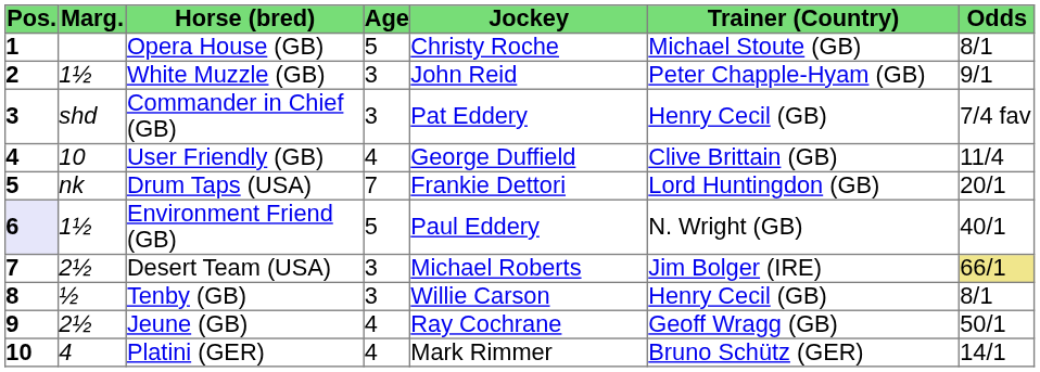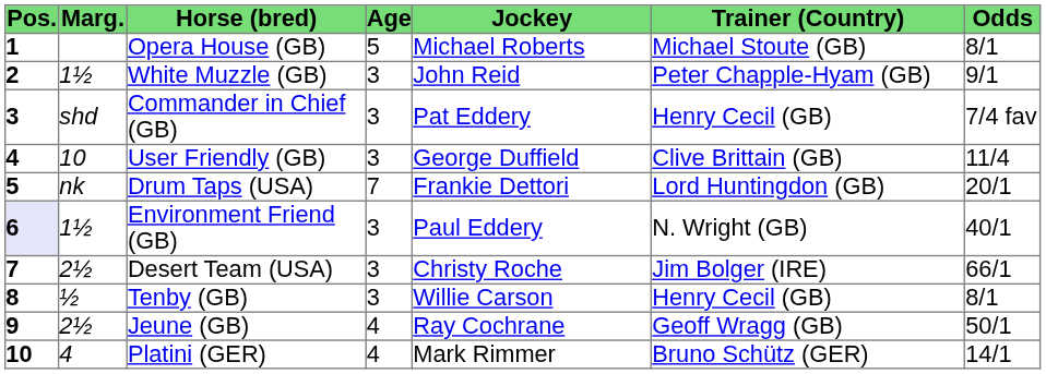 <table class = "sortable" | border="1" cellpadding="0" style="border-collapse: collapse;">
 <tr style="background:#7d7; text-align:center;">
 <th style="width:35px;"><strong>Pos.</strong></th>
 <th style="width:45px;"><strong>Marg.</strong></th>
 <th style="width:160px;"><strong>Horse (bred)</strong></th>
 <th style="width:30px;"><strong>Age</strong></th>
 <th style="width:160px;"><strong>Jockey</strong></th>
 <th style="width:210px;"><strong>Trainer (Country)</strong></th>
 <th style="width:50px;"><strong>Odds</strong></th>
 </tr>
 <tr>
 <td><strong>1</strong></td>
 <td></td>
 <td><a href='#'>Opera House</a> (GB)</td>
 <td>5</td>
-<td><a href='#'>Christy Roche</a></td>
+<td><a href='#'>Michael Roberts</a></td>
 <td><a href='#'>Michael Stoute</a> (GB)</td>
 <td>8/1</td>
 </tr>
 <tr>
 <td><strong>2</strong></td>
 <td><em>1½</em></td>
 <td><a href='#'>White Muzzle</a> (GB)</td>
 <td>3</td>
 <td><a href='#'>John Reid</a></td>
 <td><a href='#'>Peter Chapple-Hyam</a> (GB)</td>
 <td>9/1</td>
 </tr>
 <tr>
 <td><strong>3</strong></td>
 <td><em>shd</em></td>
 <td><a href='#'>Commander in Chief</a> (GB)</td>
 <td>3</td>
 <td><a href='#'>Pat Eddery</a></td>
 <td><a href='#'>Henry Cecil</a> (GB)</td>
 <td>7/4 fav</td>
 </tr>
 <tr>
 <td><strong>4</strong></td>
 <td><em>10</em></td>
 <td><a href='#'>User Friendly</a> (GB)</td>
-<td>4</td>
+<td>3</td>
 <td><a href='#'>George Duffield</a></td>
 <td><a href='#'>Clive Brittain</a> (GB)</td>
 <td>11/4</td>
 </tr>
 <tr>
 <td><strong>5</strong></td>
 <td><em>nk</em></td>
 <td><a href='#'>Drum Taps</a> (USA)</td>
 <td>7</td>
 <td><a href='#'>Frankie Dettori</a></td>
 <td><a href='#'>Lord Huntingdon</a> (GB)</td>
 <td>20/1</td>
 </tr>
 <tr>
 <td style="background: lavender;"><strong>6</strong></td>
 <td><em>1½</em></td>
 <td><a href='#'>Environment Friend</a> (GB)</td>
-<td>5</td>
+<td>3</td>
 <td><a href='#'>Paul Eddery</a></td>
 <td>N. Wright (GB)</td>
 <td>40/1</td>
 </tr>
 <tr>
 <td><strong>7</strong></td>
 <td><em>2½</em></td>
 <td>Desert Team (USA)</td>
 <td>3</td>
-<td><a href='#'>Michael Roberts</a></td>
+<td><a href='#'>Christy Roche</a></td>
 <td><a href='#'>Jim Bolger</a> (IRE)</td>
-<td style="background: khaki;">66/1</td>
+<td>66/1</td>
 </tr>
 <tr>
 <td><strong>8</strong></td>
 <td><em>½</em></td>
 <td><a href='#'>Tenby</a> (GB)</td>
 <td>3</td>
 <td><a href='#'>Willie Carson</a></td>
 <td><a href='#'>Henry Cecil</a> (GB)</td>
 <td>8/1</td>
 </tr>
 <tr>
 <td><strong>9</strong></td>
 <td><em>2½</em></td>
 <td><a href='#'>Jeune</a> (GB)</td>
 <td>4</td>
 <td><a href='#'>Ray Cochrane</a></td>
 <td><a href='#'>Geoff Wragg</a> (GB)</td>
 <td>50/1</td>
 </tr>
 <tr>
 <td><strong>10</strong></td>
 <td><em>4</em></td>
 <td><a href='#'>Platini</a> (GER)</td>
 <td>4</td>
 <td>Mark Rimmer</td>
 <td><a href='#'>Bruno Schütz</a> (GER)</td>
 <td>14/1</td>
 </tr>
 </table>
